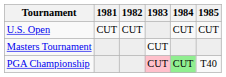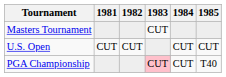 <table class="wikitable" style="font-size:95%;text-align:center;">
 <tr>
 <th>Tournament</th>
 <th>1981</th>
 <th>1982</th>
 <th>1983</th>
 <th>1984</th>
 <th>1985</th>
 </tr>
 <tr>
+<td align=left><a href='#'>Masters Tournament</a></td>
+<td style="background:#eeeeee;"></td>
+<td style="background:#eeeeee;"></td>
+<td>CUT</td>
+<td style="background:#eeeeee;"></td>
+<td style="background:#eeeeee;"></td>
+</tr>
+<tr>
 <td align=left><a href='#'>U.S. Open</a></td>
 <td>CUT</td>
 <td>CUT</td>
 <td style="background:#eeeeee;"></td>
 <td>CUT</td>
 <td>CUT</td>
 </tr>
 <tr>
-<td align=left><a href='#'>Masters Tournament</a></td>
-<td style="background:#eeeeee;"></td>
-<td style="background:#eeeeee;"></td>
-<td>CUT</td>
-<td style="background:#eeeeee;"></td>
-<td style="background:#eeeeee;"></td>
-</tr>
-<tr>
 <td align=left><a href='#'>PGA Championship</a></td>
 <td style="background:#eeeeee;"></td>
 <td style="background:#eeeeee;"></td>
 <td style="background: pink;">CUT</td>
-<td style="background: lightgreen;">CUT</td>
+<td>CUT</td>
 <td>T40</td>
 </tr>
 </table>
